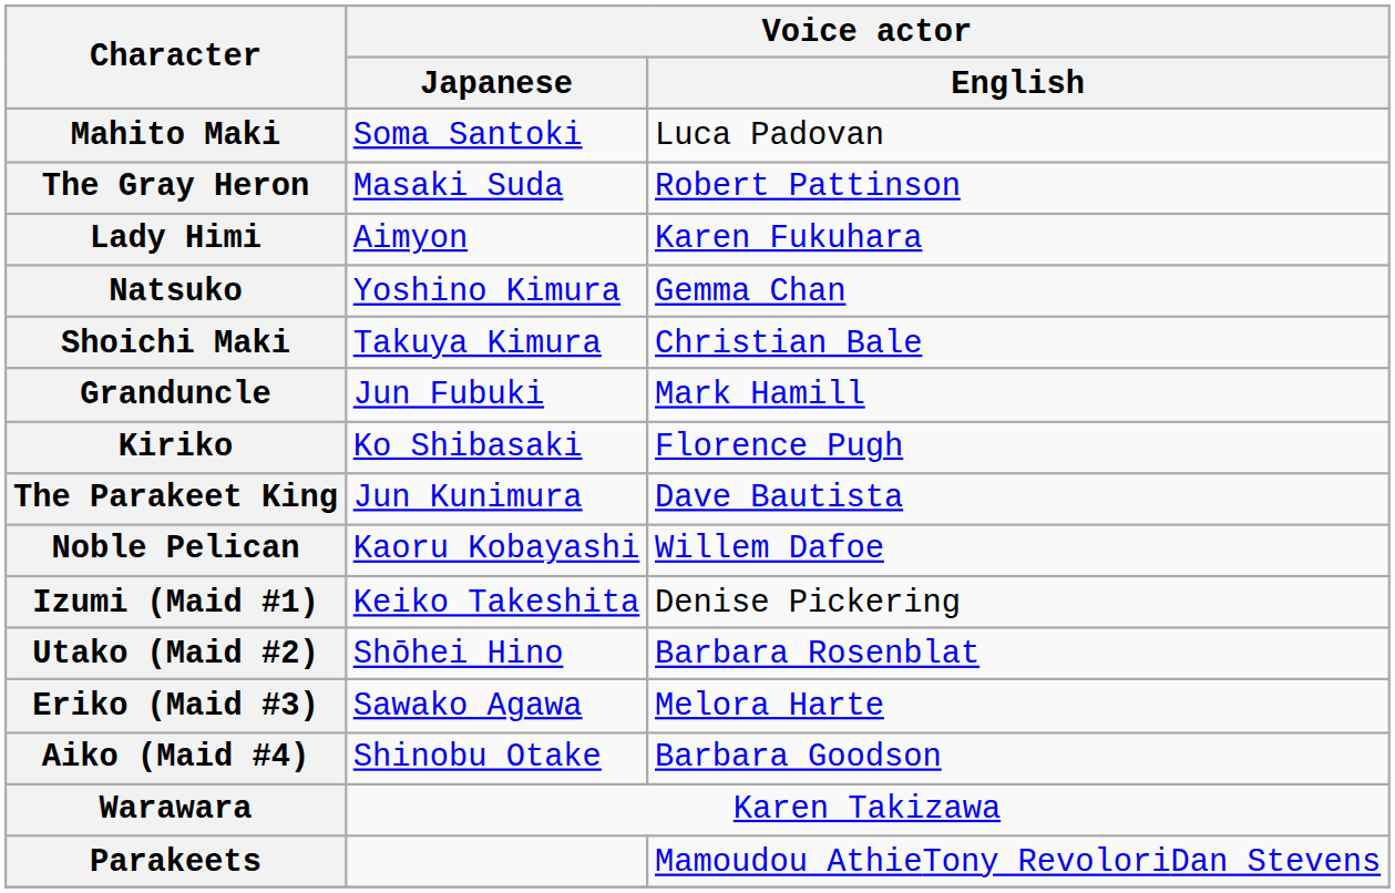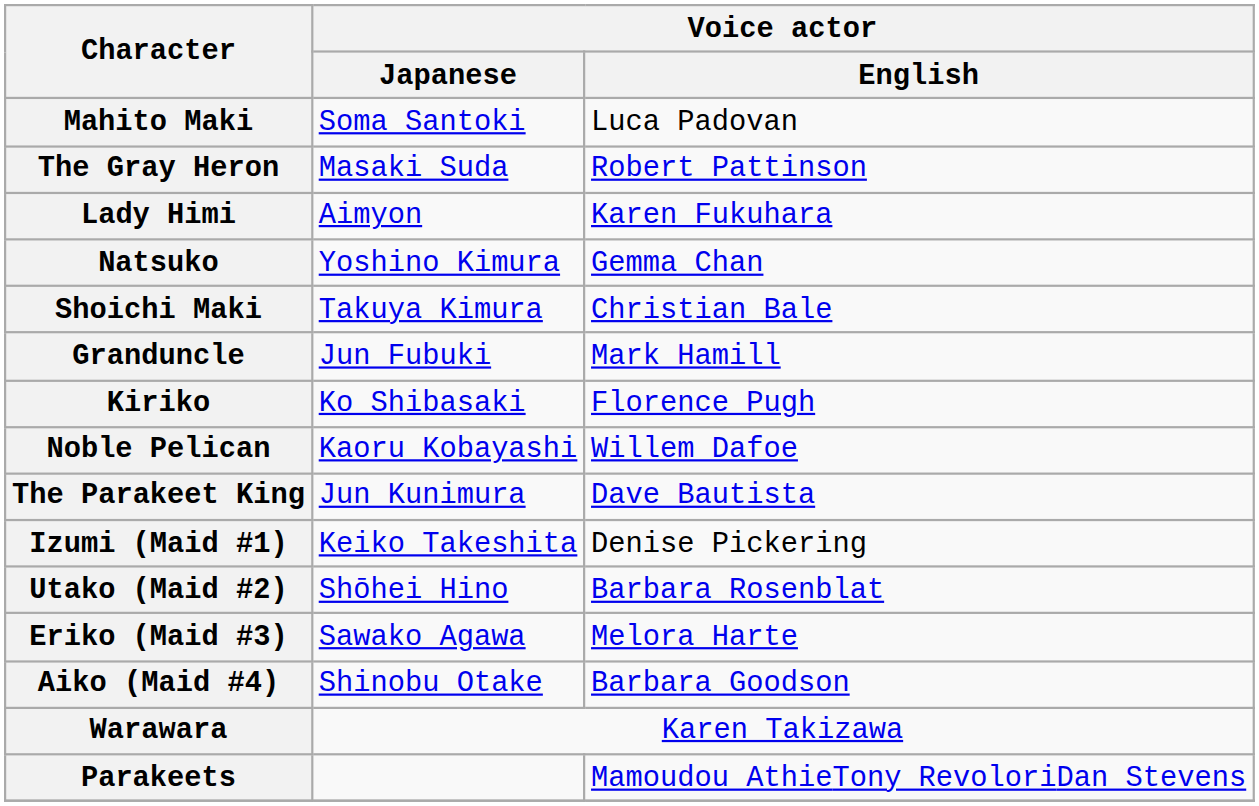 <table class="wikitable plainrowheaders">
 <tr>
 <th rowspan=2>Character</th>
 <th colspan=2>Voice actor</th>
 </tr>
 <tr>
 <th>Japanese</th>
 <th>English</th>
 </tr>
 <tr>
 <th scope="row">Mahito Maki</th>
 <td><a href='#'>Soma Santoki</a></td>
 <td>Luca Padovan</td>
 </tr>
 <tr>
 <th scope="row">The Gray Heron</th>
 <td><a href='#'>Masaki Suda</a></td>
 <td><a href='#'>Robert Pattinson</a></td>
 </tr>
 <tr>
 <th scope="row">Lady Himi</th>
 <td><a href='#'>Aimyon</a></td>
 <td><a href='#'>Karen Fukuhara</a></td>
 </tr>
 <tr>
 <th scope="row">Natsuko</th>
 <td><a href='#'>Yoshino Kimura</a></td>
 <td><a href='#'>Gemma Chan</a></td>
 </tr>
 <tr>
 <th scope="row">Shoichi Maki</th>
 <td><a href='#'>Takuya Kimura</a></td>
 <td><a href='#'>Christian Bale</a></td>
 </tr>
 <tr>
 <th scope="row">Granduncle</th>
 <td><a href='#'>Jun Fubuki</a></td>
 <td><a href='#'>Mark Hamill</a></td>
 </tr>
 <tr>
 <th scope="row">Kiriko</th>
 <td><a href='#'>Ko Shibasaki</a></td>
 <td><a href='#'>Florence Pugh</a></td>
 </tr>
 <tr>
+<th scope="row">Noble Pelican</th>
+<td><a href='#'>Kaoru Kobayashi</a></td>
+<td><a href='#'>Willem Dafoe</a></td>
+</tr>
+<tr>
 <th scope="row">The Parakeet King</th>
 <td><a href='#'>Jun Kunimura</a></td>
 <td><a href='#'>Dave Bautista</a></td>
-</tr>
-<tr>
-<th scope="row">Noble Pelican</th>
-<td><a href='#'>Kaoru Kobayashi</a></td>
-<td><a href='#'>Willem Dafoe</a></td>
 </tr>
 <tr>
 <th scope="row">Izumi (Maid #1)</th>
 <td><a href='#'>Keiko Takeshita</a></td>
 <td>Denise Pickering</td>
 </tr>
 <tr>
 <th scope="row">Utako (Maid #2)</th>
 <td><a href='#'>Shōhei Hino</a></td>
 <td><a href='#'>Barbara Rosenblat</a></td>
 </tr>
 <tr>
 <th scope="row">Eriko (Maid #3)</th>
 <td><a href='#'>Sawako Agawa</a></td>
 <td><a href='#'>Melora Harte</a></td>
 </tr>
 <tr>
 <th scope="row">Aiko (Maid #4)</th>
 <td><a href='#'>Shinobu Otake</a></td>
 <td><a href='#'>Barbara Goodson</a></td>
 </tr>
 <tr>
 <th scope="row">Warawara</th>
 <td colspan=2 style="text-align: center;"><a href='#'>Karen Takizawa</a></td>
 </tr>
 <tr>
 <th scope="row">Parakeets</th>
 <td></td>
 <td><a href='#'>Mamoudou Athie</a><a href='#'>Tony Revolori</a><a href='#'>Dan Stevens</a></td>
 </tr>
 <tr>
 </tr>
 </table>
